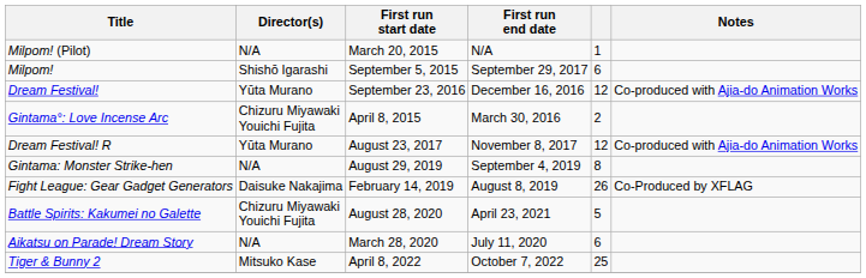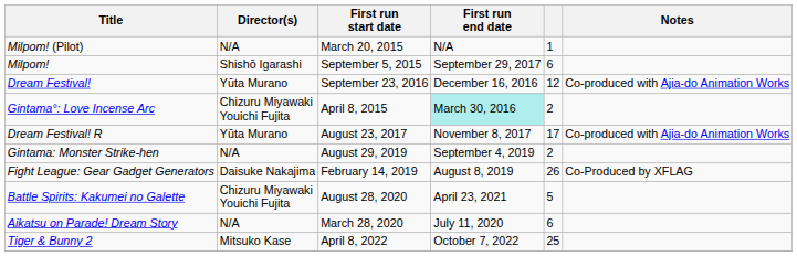 <table class="wikitable">
 <tr>
 <th scope="col">Title</th>
 <th scope="col">Director(s)</th>
 <th scope="col">First run<br>start date</th>
 <th scope="col">First run<br>end date</th>
 <th scope="col" class="unsortable"></th>
 <th scope="col" class="unsortable">Notes</th>
 </tr>
 <tr>
 <td><em>Milpom!</em> (Pilot)</td>
 <td>N/A</td>
 <td>March 20, 2015</td>
 <td>N/A</td>
 <td>1</td>
 <td></td>
 </tr>
 <tr>
 <td><em>Milpom!</em></td>
 <td>Shishō Igarashi</td>
 <td>September 5, 2015</td>
 <td>September 29, 2017</td>
 <td>6</td>
 <td></td>
 </tr>
 <tr>
 <td><em><a href='#'>Dream Festival!</a></em></td>
 <td>Yūta Murano</td>
 <td>September 23, 2016</td>
 <td>December 16, 2016</td>
 <td>12</td>
 <td>Co-produced with <a href='#'>Ajia-do Animation Works</a></td>
 </tr>
 <tr>
 <td><em><a href='#'>Gintama°: Love Incense Arc</a></em></td>
 <td>Chizuru Miyawaki<br>Youichi Fujita</td>
 <td>April 8, 2015</td>
-<td>March 30, 2016</td>
+<td style="background: paleturquoise;">March 30, 2016</td>
 <td>2</td>
 <td></td>
 </tr>
 <tr>
 <td><em>Dream Festival! R</em></td>
 <td>Yūta Murano</td>
 <td>August 23, 2017</td>
 <td>November 8, 2017</td>
-<td>12</td>
+<td>17</td>
 <td>Co-produced with <a href='#'>Ajia-do Animation Works</a></td>
 </tr>
 <tr>
 <td><em>Gintama: Monster Strike-hen</em></td>
 <td>N/A</td>
 <td>August 29, 2019</td>
 <td>September 4, 2019</td>
-<td>8</td>
+<td>2</td>
 <td></td>
 </tr>
 <tr>
 <td><em>Fight League: Gear Gadget Generators</em></td>
 <td>Daisuke Nakajima</td>
 <td>February 14, 2019</td>
 <td>August 8, 2019</td>
 <td>26</td>
 <td>Co-Produced by XFLAG</td>
 </tr>
 <tr>
 <td><em><a href='#'>Battle Spirits: Kakumei no Galette</a></em></td>
 <td>Chizuru Miyawaki<br>Youichi Fujita</td>
 <td>August 28, 2020</td>
 <td>April 23, 2021</td>
 <td>5</td>
 <td></td>
 </tr>
 <tr>
 <td><em><a href='#'>Aikatsu on Parade! Dream Story</a></em></td>
 <td>N/A</td>
 <td>March 28, 2020</td>
 <td>July 11, 2020</td>
 <td>6</td>
 <td></td>
 </tr>
 <tr>
 <td><em><a href='#'>Tiger & Bunny 2</a></em></td>
 <td>Mitsuko Kase</td>
 <td>April 8, 2022</td>
 <td>October 7, 2022</td>
 <td>25</td>
 <td></td>
 </tr>
 <tr>
 </tr>
 </table>
